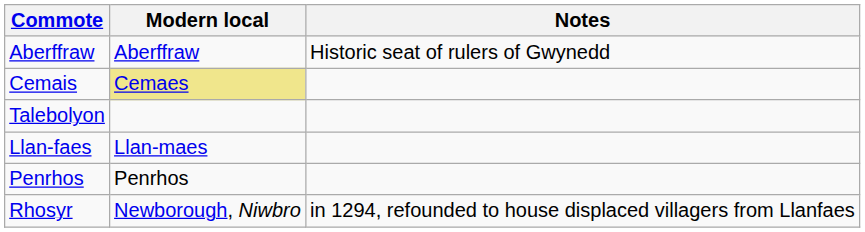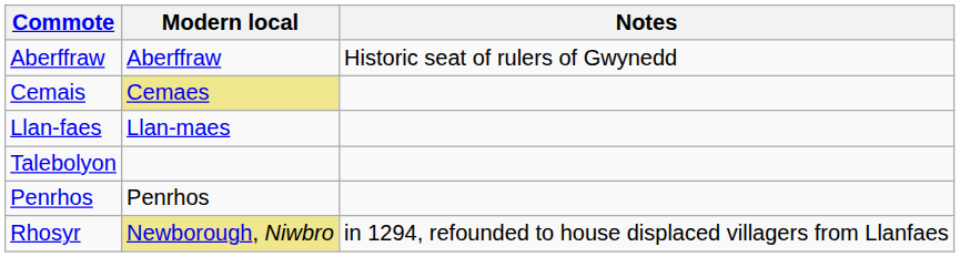 <table class="wikitable" style="text-align:left">
 <tr>
 <th><a href='#'>Commote</a></th>
 <th>Modern local</th>
 <th>Notes</th>
 </tr>
 <tr>
 <td><a href='#'>Aberffraw</a></td>
 <td><a href='#'>Aberffraw</a></td>
 <td>Historic seat of rulers of Gwynedd</td>
 </tr>
 <tr>
 <td><a href='#'>Cemais</a></td>
 <td style="background: khaki;"><a href='#'>Cemaes</a></td>
 </tr>
 <tr>
-<td><a href='#'>Talebolyon</a></td>
-<td></td>
+<td><a href='#'>Llan-faes</a></td>
+<td><a href='#'>Llan-maes</a></td>
 <td></td>
 </tr>
 <tr>
-<td><a href='#'>Llan-faes</a></td>
-<td><a href='#'>Llan-maes</a></td>
+<td><a href='#'>Talebolyon</a></td>
+<td></td>
 <td></td>
 </tr>
 <tr>
 <td><a href='#'>Penrhos</a></td>
 <td>Penrhos</td>
 <td></td>
 </tr>
 <tr>
 <td><a href='#'>Rhosyr</a></td>
-<td><a href='#'>Newborough</a>, <em>Niwbro</em></td>
+<td style="background: khaki;"><a href='#'>Newborough</a>, <em>Niwbro</em></td>
 <td>in 1294, refounded to house displaced villagers from Llanfaes</td>
 </tr>
 </table>
